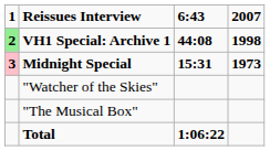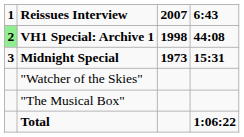 <table class="wikitable">
 <tr>
 <td><strong>1</strong></td>
 <td><strong>Reissues Interview</strong></td>
+<td><strong>2007</strong></td>
 <td><strong>6:43</strong></td>
-<td><strong>2007</strong></td>
 </tr>
 <tr>
 <td style="background: lightgreen;"><strong>2</strong></td>
 <td><strong>VH1 Special: Archive 1</strong></td>
+<td><strong>1998</strong></td>
 <td><strong>44:08</strong></td>
-<td><strong>1998</strong></td>
 </tr>
 <tr>
-<td style="background: pink;"><strong>3</strong></td>
+<td><strong>3</strong></td>
 <td><strong>Midnight Special</strong></td>
+<td><strong>1973</strong></td>
 <td><strong>15:31</strong></td>
-<td><strong>1973</strong></td>
 </tr>
 <tr>
 <td></td>
 <td>"Watcher of the Skies"</td>
 <td></td>
 <td></td>
 </tr>
 <tr>
 <td></td>
 <td>"The Musical Box"</td>
 <td></td>
 <td></td>
 </tr>
 <tr>
 <td></td>
 <td><strong>Total</strong></td>
+<td></td>
 <td><strong>1:06:22</strong></td>
-<td></td>
 </tr>
 </table>
